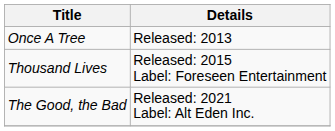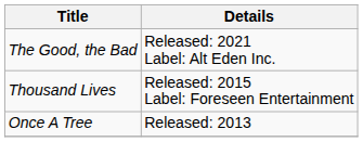 <table class="wikitable">
 <tr>
 <th>Title</th>
 <th>Details</th>
 </tr>
 <tr>
-<td><em>Once A Tree</em></td>
-<td>Released: 2013</td>
+<td><em>The Good, the Bad</em></td>
+<td>Released: 2021<br>Label: Alt Eden Inc.</td>
 </tr>
 <tr>
 <td><em>Thousand Lives</em></td>
 <td>Released: 2015<br>Label: Foreseen Entertainment</td>
 </tr>
 <tr>
-<td><em>The Good, the Bad</em></td>
-<td>Released: 2021<br>Label: Alt Eden Inc.</td>
+<td><em>Once A Tree</em></td>
+<td>Released: 2013</td>
 </tr>
 <tr>
 </tr>
 </table>
